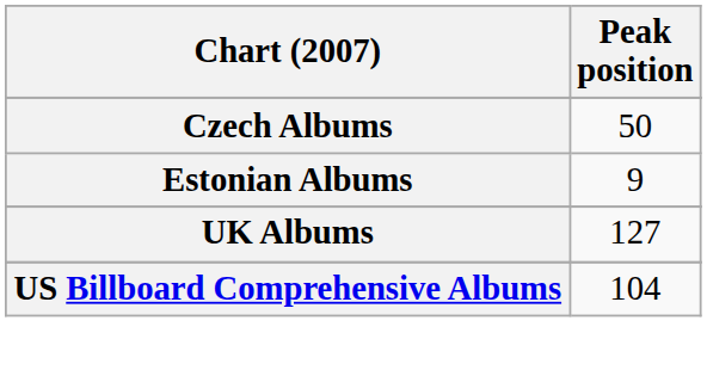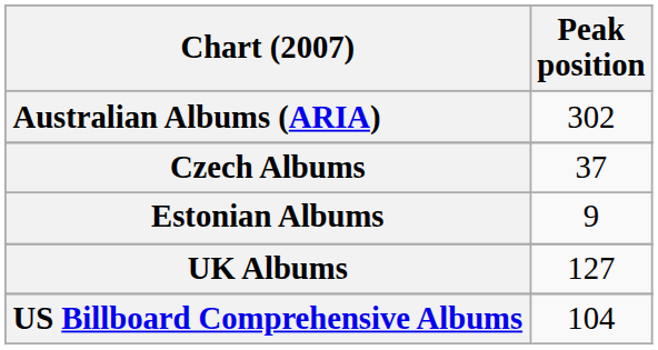 <table class="wikitable plainrowheaders sortable" style="text-align: center;">
 <tr>
 <th scope="col">Chart (2007)</th>
 <th scope="col">Peak<br>position</th>
+</tr>
+<tr>
+<th scope=row style="text-align:left;">Australian Albums (<a href='#'>ARIA</a>)</th>
+<td>302</td>
 </tr>
 <tr>
 </tr>
 <tr>
 </tr>
 <tr>
 </tr>
 <tr>
 <th scope="row">Czech Albums</th>
-<td>50</td>
+<td>37</td>
 </tr>
 <tr>
 <th scope="row">Estonian Albums</th>
 <td>9</td>
 </tr>
 <tr>
 </tr>
 <tr>
 </tr>
 <tr>
 </tr>
 <tr>
 </tr>
 <tr>
 </tr>
 <tr>
 <th scope="row">UK Albums</th>
 <td>127</td>
 </tr>
 <tr>
 </tr>
 <tr>
 <th scope="row">US <a href='#'>Billboard Comprehensive Albums</a></th>
 <td>104</td>
 </tr>
 </table>
